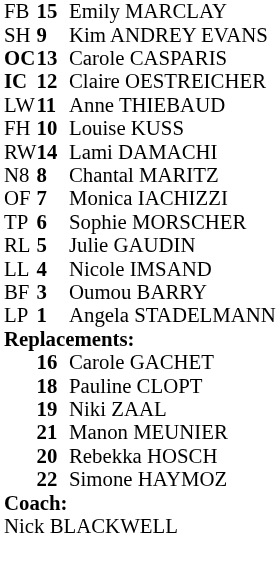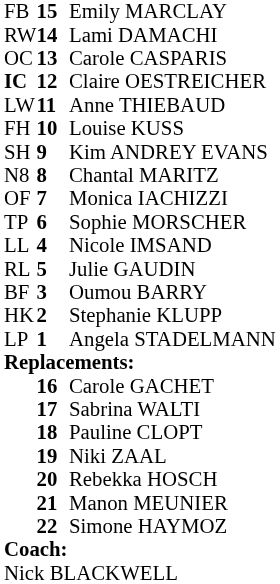 <table cellspacing="0" cellpadding="0">
 <tr>
 <th width="25"></th>
 <th width="25"></th>
 </tr>
 <tr>
 <td>FB</td>
 <td><strong>15</strong></td>
 <td>Emily MARCLAY</td>
 <td></td>
 <td></td>
 </tr>
 <tr>
-<td>SH</td>
-<td><strong>9</strong></td>
-<td>Kim ANDREY EVANS</td>
+<td>RW</td>
+<td><strong>14</strong></td>
+<td>Lami DAMACHI</td>
 <td></td>
 <td></td>
 </tr>
 <tr>
-<td><strong>OC</strong></td>
+<td>OC</td>
 <td><strong>13</strong></td>
 <td>Carole CASPARIS</td>
 <td></td>
 <td></td>
 </tr>
 <tr>
 <td><strong>IC</strong></td>
 <td><strong>12</strong></td>
 <td>Claire OESTREICHER</td>
 <td></td>
 <td></td>
 </tr>
 <tr>
 <td>LW</td>
 <td><strong>11</strong></td>
 <td>Anne THIEBAUD</td>
 <td></td>
 <td></td>
 </tr>
 <tr>
 <td>FH</td>
 <td><strong>10</strong></td>
 <td>Louise KUSS</td>
 <td></td>
 <td></td>
 </tr>
 <tr>
-<td>RW</td>
-<td><strong>14</strong></td>
-<td>Lami DAMACHI</td>
+<td>SH</td>
+<td><strong>9</strong></td>
+<td>Kim ANDREY EVANS</td>
 <td></td>
 <td></td>
 </tr>
 <tr>
 <td>N8</td>
 <td><strong>8</strong></td>
 <td>Chantal MARITZ</td>
 <td></td>
 <td></td>
 </tr>
 <tr>
 <td>OF</td>
 <td><strong>7</strong></td>
 <td>Monica IACHIZZI</td>
 <td></td>
 <td></td>
 </tr>
 <tr>
 <td>TP</td>
 <td><strong>6</strong></td>
 <td>Sophie MORSCHER</td>
 <td></td>
 <td></td>
 </tr>
 <tr>
+<td>LL</td>
+<td><strong>4</strong></td>
+<td>Nicole IMSAND</td>
+<td></td>
+<td></td>
+</tr>
+<tr>
 <td>RL</td>
 <td><strong>5</strong></td>
 <td>Julie GAUDIN</td>
 <td></td>
 <td></td>
 </tr>
 <tr>
-<td>LL</td>
-<td><strong>4</strong></td>
-<td>Nicole IMSAND</td>
+<td>BF</td>
+<td><strong>3</strong></td>
+<td>Oumou BARRY</td>
 <td></td>
 <td></td>
 </tr>
 <tr>
-<td>BF</td>
-<td><strong>3</strong></td>
-<td>Oumou BARRY</td>
+<td>HK</td>
+<td><strong>2</strong></td>
+<td>Stephanie KLUPP</td>
 <td></td>
 <td></td>
 </tr>
 <tr>
 <td>LP</td>
 <td><strong>1</strong></td>
 <td>Angela STADELMANN</td>
 <td></td>
 <td></td>
 </tr>
 <tr>
 <td colspan="3"><strong>Replacements:</strong></td>
 </tr>
 <tr>
 <td></td>
 <td><strong>16</strong></td>
 <td>Carole GACHET</td>
 <td></td>
 <td></td>
 </tr>
 <tr>
 <td></td>
+<td><strong>17</strong></td>
+<td>Sabrina WALTI</td>
+<td></td>
+<td></td>
+</tr>
+<tr>
+<td></td>
 <td><strong>18</strong></td>
 <td>Pauline CLOPT</td>
 <td></td>
 <td></td>
 </tr>
 <tr>
 <td></td>
 <td><strong>19</strong></td>
 <td>Niki ZAAL</td>
 <td></td>
 <td></td>
 </tr>
 <tr>
 <td></td>
-<td><strong>21</strong></td>
-<td>Manon MEUNIER</td>
+<td><strong>20</strong></td>
+<td>Rebekka HOSCH</td>
 <td></td>
 <td></td>
 </tr>
 <tr>
 <td></td>
-<td><strong>20</strong></td>
-<td>Rebekka HOSCH</td>
+<td><strong>21</strong></td>
+<td>Manon MEUNIER</td>
 <td></td>
 <td></td>
 </tr>
 <tr>
 <td></td>
 <td><strong>22</strong></td>
 <td>Simone HAYMOZ</td>
 <td></td>
 <td></td>
 </tr>
 <tr>
 <td></td>
 <td></td>
 <td></td>
 <td></td>
 <td></td>
 </tr>
 <tr>
 <td colspan="3"><strong>Coach:</strong></td>
 </tr>
 <tr>
 <td colspan="4">Nick BLACKWELL</td>
 </tr>
 </table>
